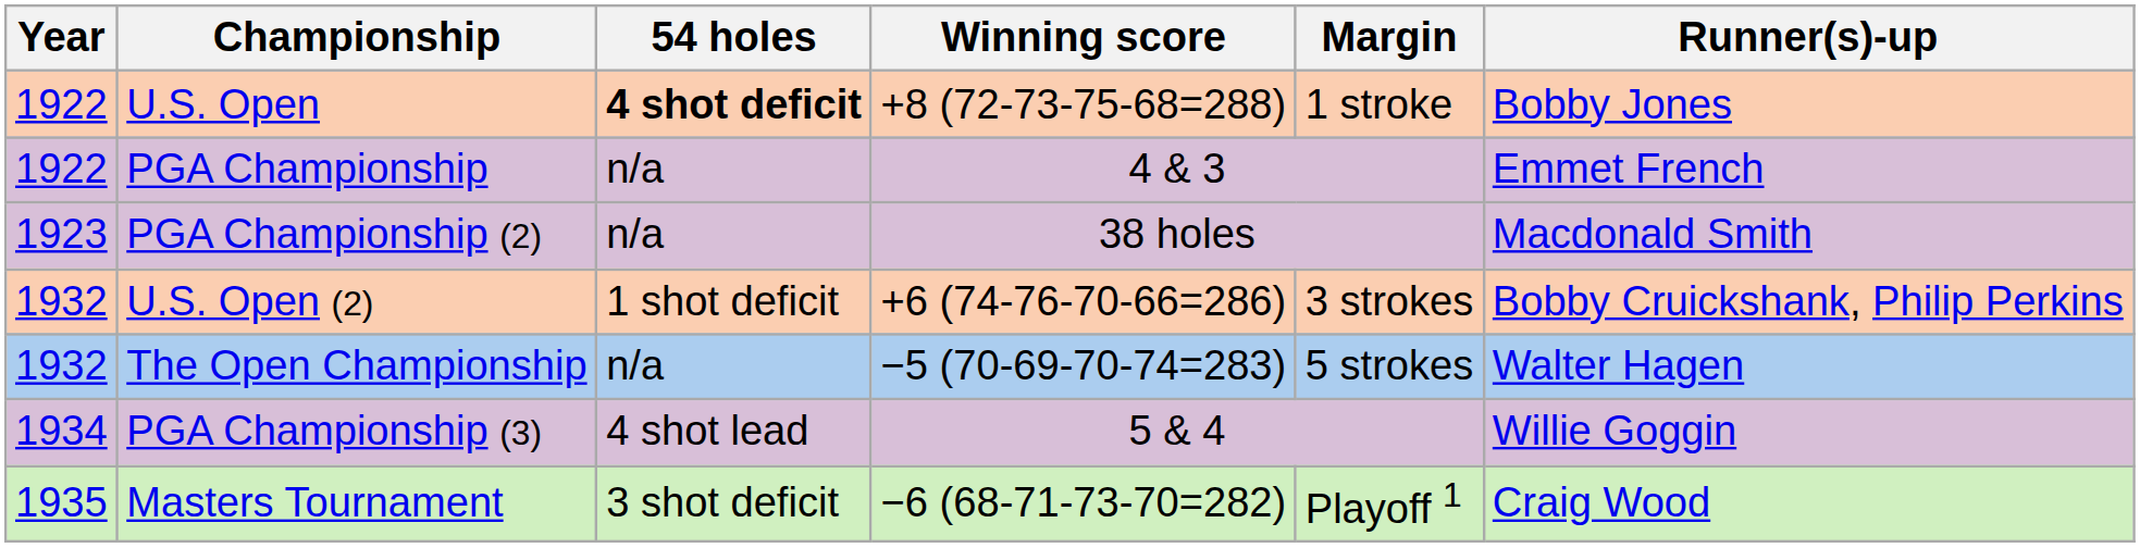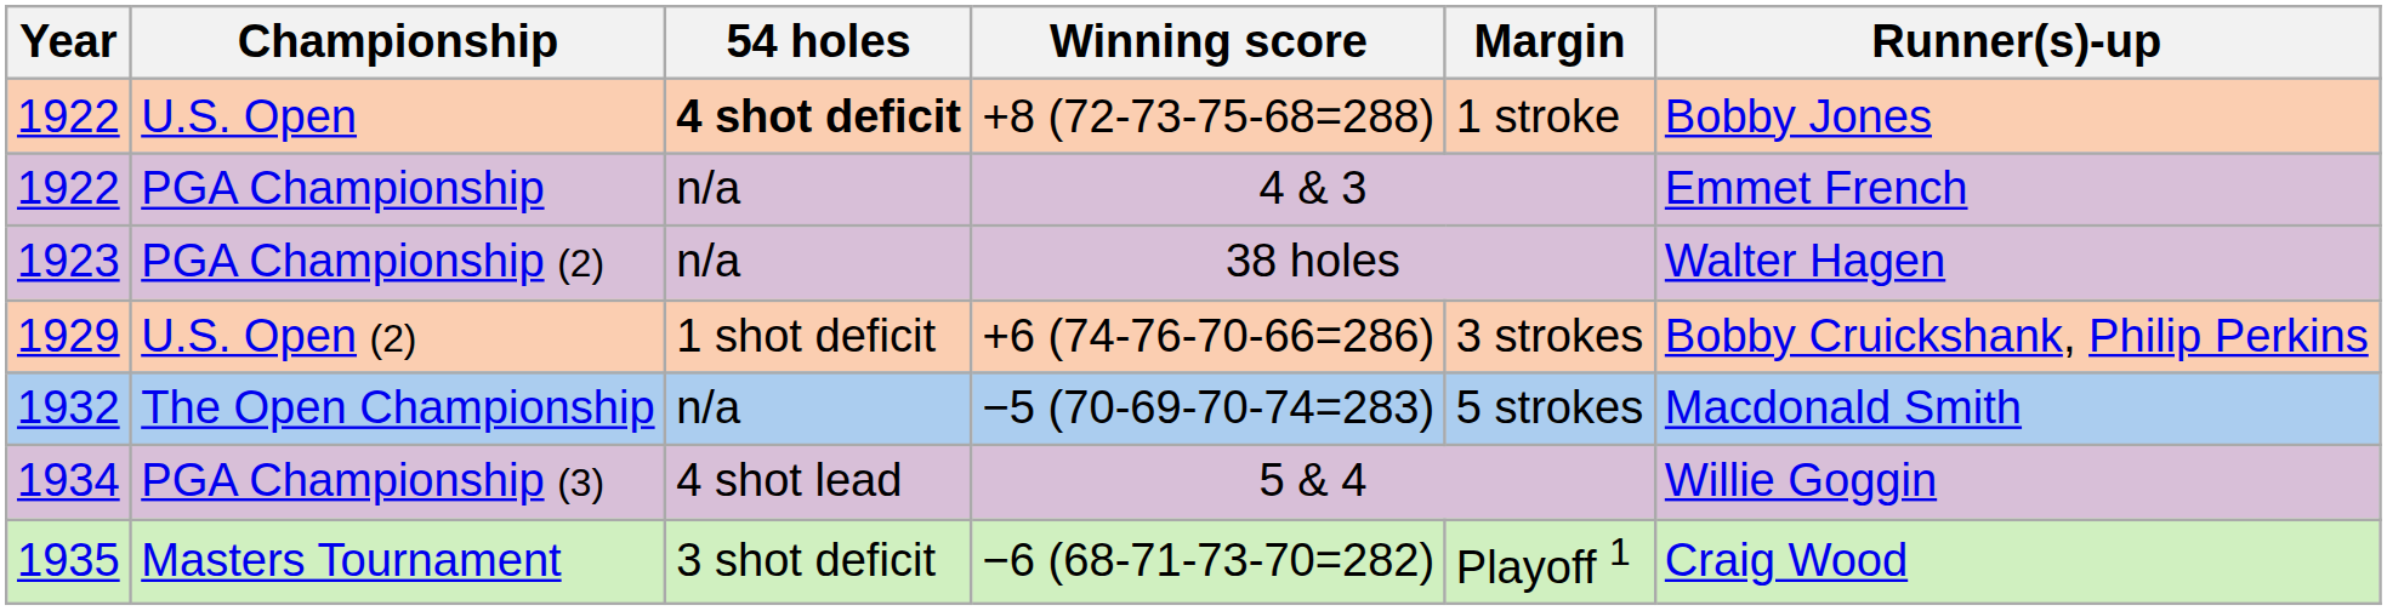 <table class="sortable wikitable">
 <tr>
 <th>Year</th>
 <th>Championship</th>
 <th>54 holes</th>
 <th>Winning score</th>
 <th>Margin</th>
 <th>Runner(s)-up</th>
 </tr>
 <tr style="background:#FBCEB1;">
 <td><a href='#'>1922</a></td>
 <td><a href='#'>U.S. Open</a></td>
 <td><strong>4 shot deficit</strong></td>
 <td>+8 (72-73-75-68=288)</td>
 <td>1 stroke</td>
 <td> <a href='#'>Bobby Jones</a></td>
 </tr>
 <tr style="background:#D8BFD8;">
 <td><a href='#'>1922</a></td>
 <td><a href='#'>PGA Championship</a></td>
 <td>n/a</td>
 <td colspan=2 align=center>4 & 3</td>
 <td> <a href='#'>Emmet French</a></td>
 </tr>
 <tr style="background:#D8BFD8;">
 <td><a href='#'>1923</a></td>
 <td><a href='#'>PGA Championship</a> <small>(2)</small></td>
 <td>n/a</td>
 <td colspan=2 align=center>38 holes</td>
-<td> <a href='#'>Macdonald Smith</a></td>
+<td> <a href='#'>Walter Hagen</a></td>
 </tr>
 <tr style="background:#FBCEB1;">
-<td><a href='#'>1932</a></td>
+<td><a href='#'>1929</a></td>
 <td><a href='#'>U.S. Open</a> <small>(2)</small></td>
 <td>1 shot deficit</td>
 <td>+6 (74-76-70-66=286)</td>
 <td>3 strokes</td>
 <td> <a href='#'>Bobby Cruickshank</a>,  <a href='#'>Philip Perkins</a></td>
 </tr>
 <tr style="background:#ABCDEF;">
 <td><a href='#'>1932</a></td>
 <td><a href='#'>The Open Championship</a></td>
 <td>n/a</td>
 <td>−5 (70-69-70-74=283)</td>
 <td>5 strokes</td>
-<td> <a href='#'>Walter Hagen</a></td>
+<td> <a href='#'>Macdonald Smith</a></td>
 </tr>
 <tr style="background:#D8BFD8;">
 <td><a href='#'>1934</a></td>
 <td><a href='#'>PGA Championship</a> <small>(3)</small></td>
 <td>4 shot lead</td>
 <td colspan=2 align=center>5 & 4</td>
 <td> <a href='#'>Willie Goggin</a></td>
 </tr>
 <tr style="background:#D0F0C0;">
 <td><a href='#'>1935</a></td>
 <td><a href='#'>Masters Tournament</a></td>
 <td>3 shot deficit</td>
 <td>−6 (68-71-73-70=282)</td>
 <td>Playoff <sup>1</sup></td>
 <td> <a href='#'>Craig Wood</a></td>
 </tr>
 </table>
